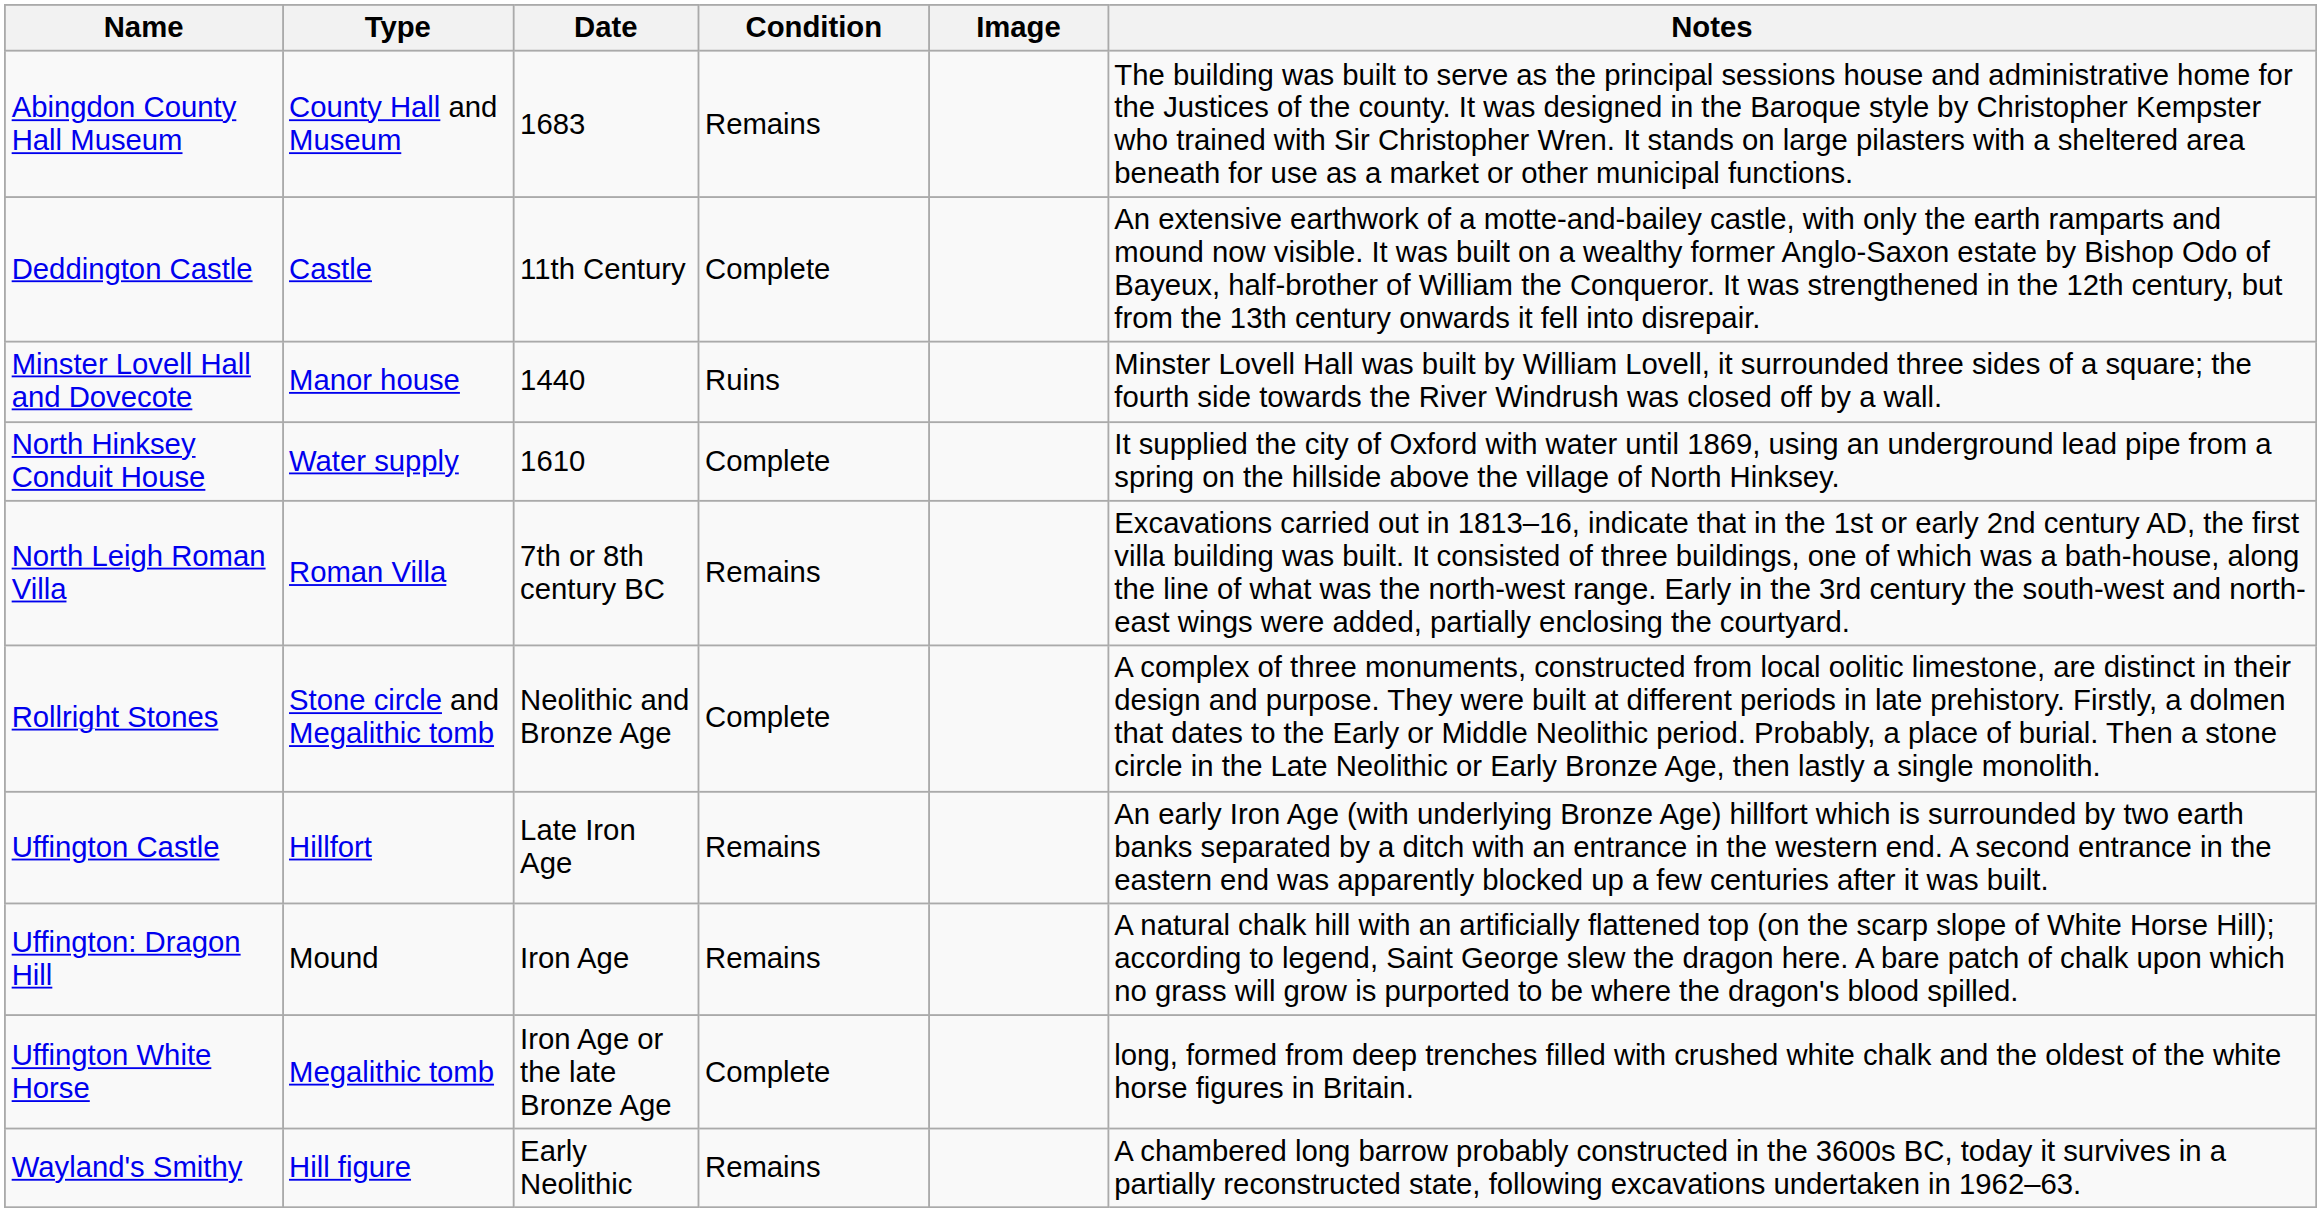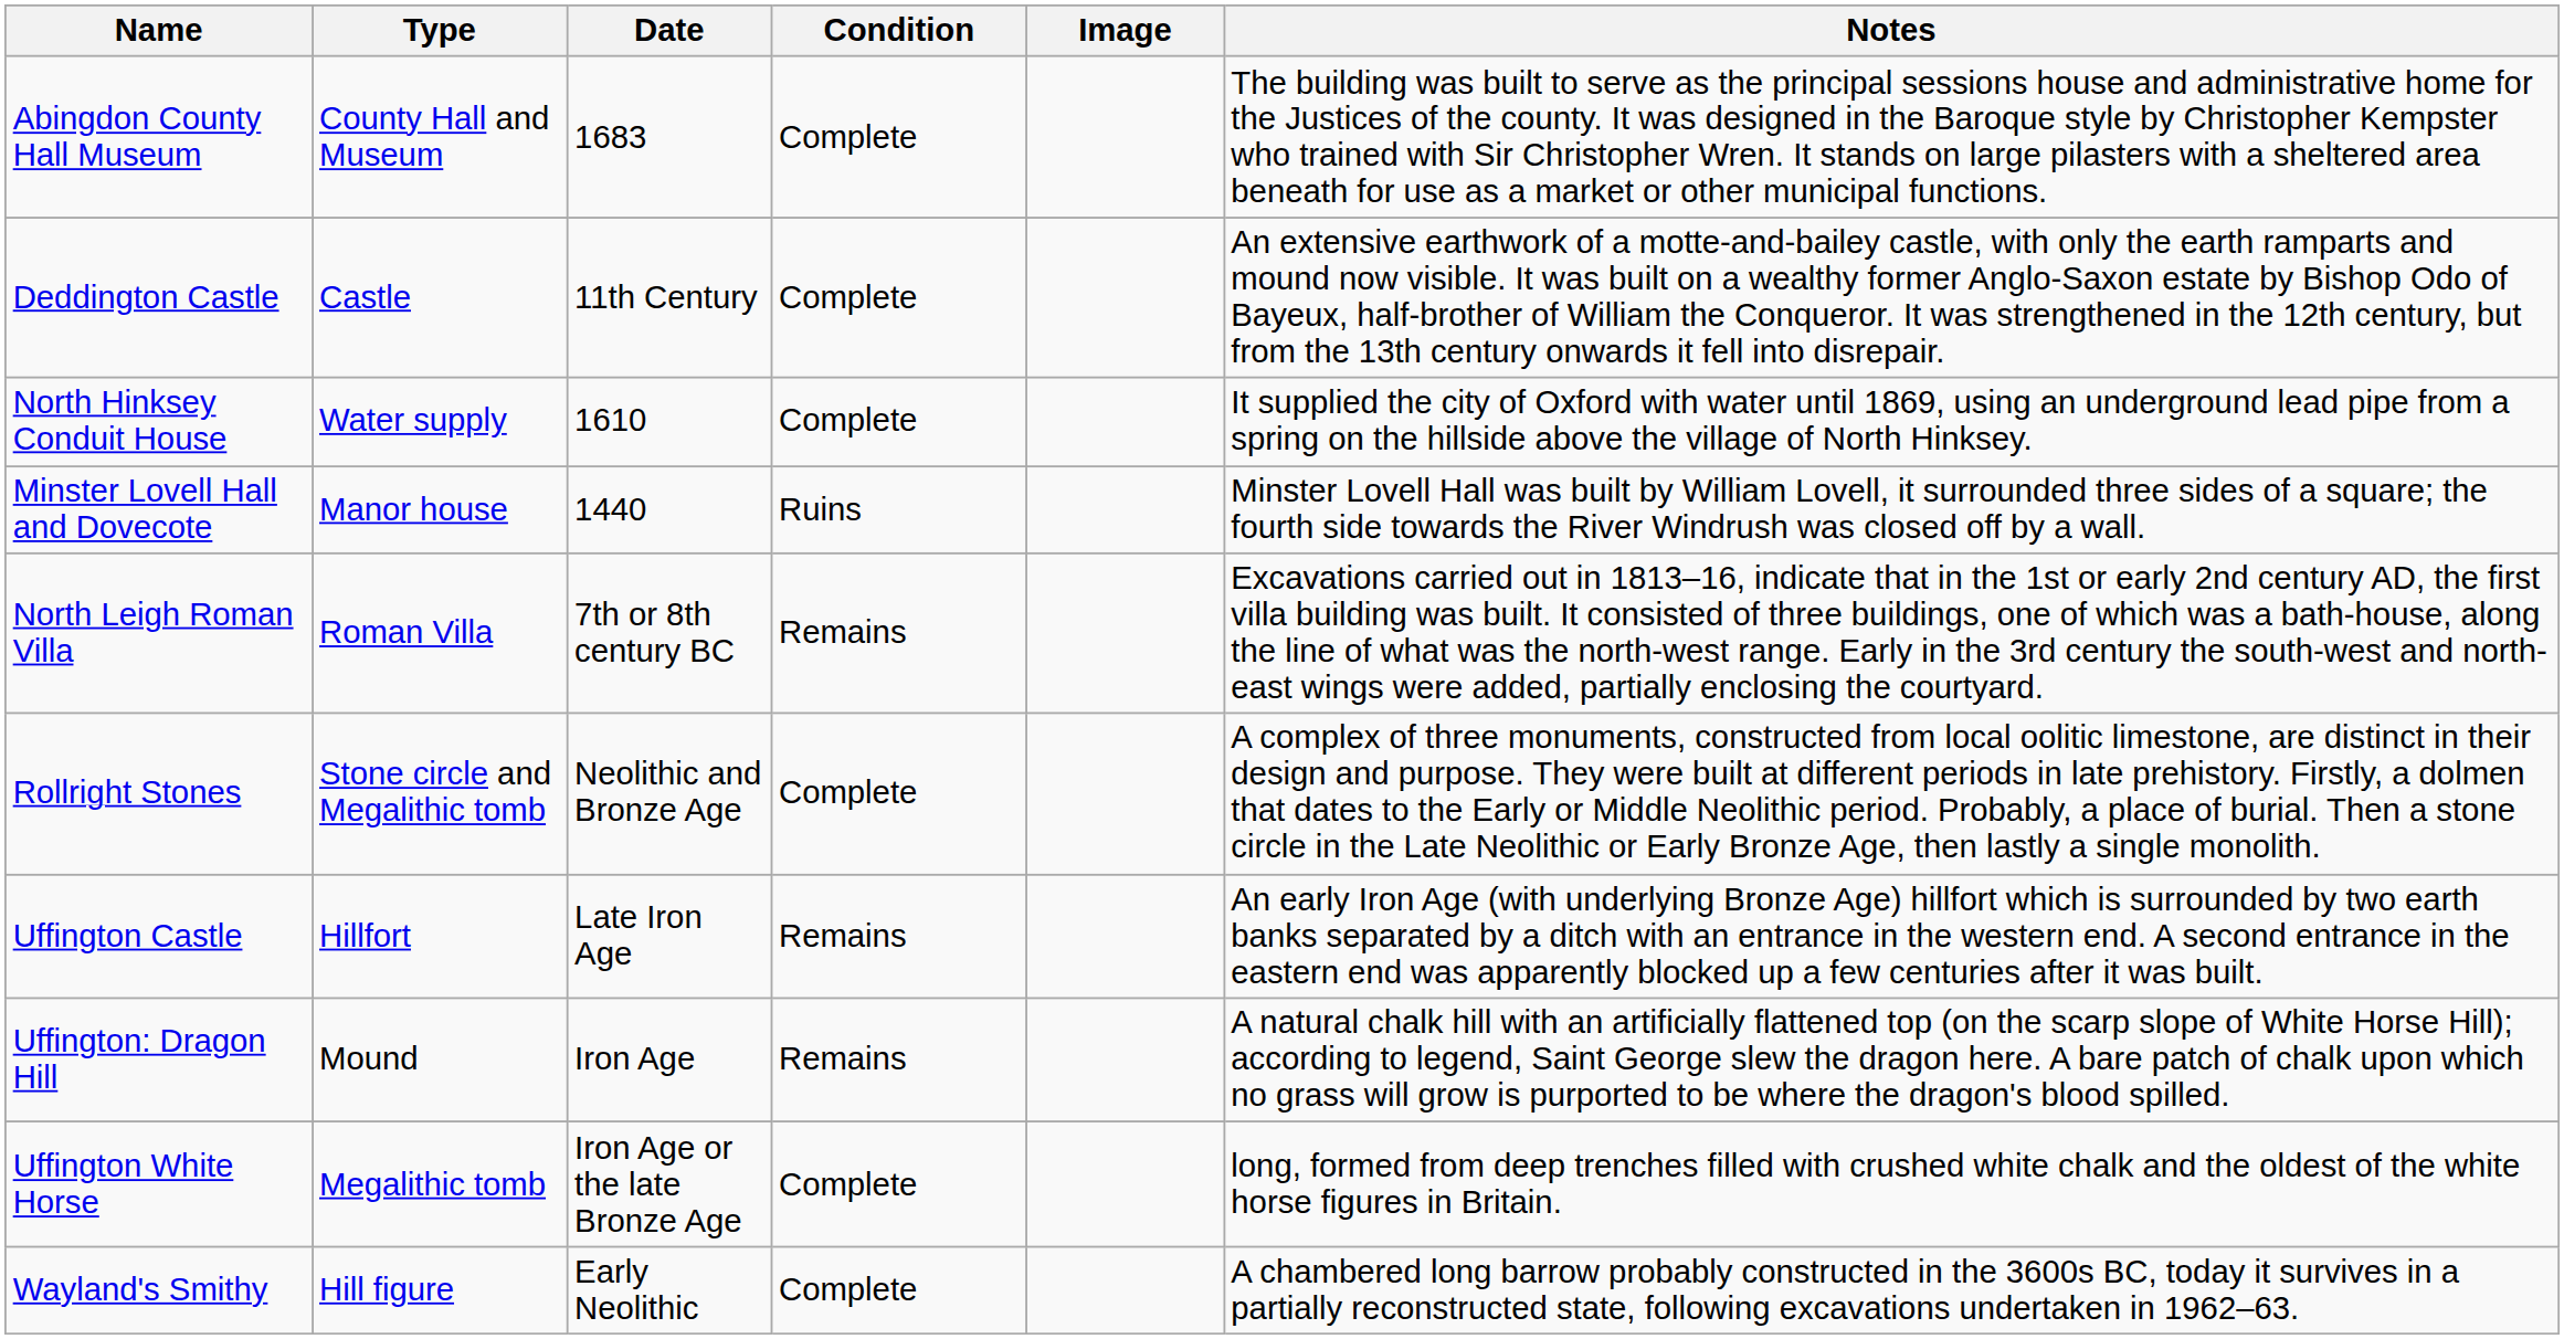 <table class="wikitable sortable" width="100%">
 <tr>
 <th width="12%">Name</th>
 <th width="10%">Type</th>
 <th width="8%">Date</th>
 <th width="10%">Condition</th>
 <th class="unsortable" width="90px">Image</th>
 <th class="unsortable">Notes</th>
 </tr>
 <tr>
 <td><a href='#'>Abingdon County Hall Museum</a></td>
 <td><a href='#'>County Hall</a> and <a href='#'>Museum</a></td>
 <td>1683</td>
-<td>Remains</td>
+<td>Complete</td>
 <td></td>
 <td>The building was built to serve as the principal sessions house and administrative home for the Justices of the county. It was designed in the Baroque style by Christopher Kempster who trained with Sir Christopher Wren. It stands on large pilasters with a sheltered area beneath for use as a market or other municipal functions.</td>
 </tr>
 <tr>
 <td><a href='#'>Deddington Castle</a></td>
 <td><a href='#'>Castle</a></td>
 <td>11th Century</td>
 <td>Complete</td>
 <td></td>
 <td>An extensive earthwork of a motte-and-bailey castle, with only the earth ramparts and mound now visible. It was built on a wealthy former Anglo-Saxon estate by Bishop Odo of Bayeux, half-brother of William the Conqueror. It was strengthened in the 12th century, but from the 13th century onwards it fell into disrepair.</td>
 </tr>
 <tr>
+<td><a href='#'>North Hinksey Conduit House</a></td>
+<td><a href='#'>Water supply</a></td>
+<td>1610</td>
+<td>Complete</td>
+<td></td>
+<td>It supplied the city of Oxford with water until 1869, using an underground lead pipe from a spring on the hillside above the village of North Hinksey.</td>
+</tr>
+<tr>
 <td><a href='#'>Minster Lovell Hall and Dovecote</a></td>
 <td><a href='#'>Manor house</a></td>
 <td>1440</td>
 <td>Ruins</td>
 <td></td>
 <td>Minster Lovell Hall was built by William Lovell, it surrounded three sides of a square; the fourth side towards the River Windrush was closed off by a wall.</td>
-</tr>
-<tr>
-<td><a href='#'>North Hinksey Conduit House</a></td>
-<td><a href='#'>Water supply</a></td>
-<td>1610</td>
-<td>Complete</td>
-<td></td>
-<td>It supplied the city of Oxford with water until 1869, using an underground lead pipe from a spring on the hillside above the village of North Hinksey.</td>
 </tr>
 <tr>
 <td><a href='#'>North Leigh Roman Villa</a></td>
 <td><a href='#'>Roman Villa</a></td>
 <td>7th or 8th century BC</td>
 <td>Remains</td>
 <td></td>
 <td>Excavations carried out in 1813–16, indicate that in the 1st or early 2nd century AD, the first villa building was built. It consisted of three buildings, one of which was a bath-house, along the line of what was the north-west range. Early in the 3rd century the south-west and north-east wings were added, partially enclosing the courtyard.</td>
 </tr>
 <tr>
 <td><a href='#'>Rollright Stones</a></td>
 <td><a href='#'>Stone circle</a> and <a href='#'>Megalithic tomb</a></td>
 <td>Neolithic and Bronze Age</td>
 <td>Complete</td>
 <td></td>
 <td>A complex of three monuments, constructed from local oolitic limestone, are distinct in their design and purpose. They were built at different periods in late prehistory. Firstly, a dolmen that dates to the Early or Middle Neolithic period. Probably, a place of burial. Then a stone circle in the Late Neolithic or Early Bronze Age, then lastly a single monolith.</td>
 </tr>
 <tr>
 <td><a href='#'>Uffington Castle</a></td>
 <td><a href='#'>Hillfort</a></td>
 <td>Late Iron Age</td>
 <td>Remains</td>
 <td></td>
 <td>An early Iron Age (with underlying Bronze Age) hillfort which is surrounded by two earth banks separated by a ditch with an entrance in the western end. A second entrance in the eastern end was apparently blocked up a few centuries after it was built.</td>
 </tr>
 <tr>
 <td><a href='#'>Uffington: Dragon Hill</a></td>
 <td>Mound</td>
 <td>Iron Age</td>
 <td>Remains</td>
 <td></td>
 <td>A natural chalk hill with an artificially flattened top (on the scarp slope of White Horse Hill); according to legend, Saint George slew the dragon here. A bare patch of chalk upon which no grass will grow is purported to be where the dragon's blood spilled.</td>
 </tr>
 <tr>
 <td><a href='#'>Uffington White Horse</a></td>
 <td><a href='#'>Megalithic tomb</a></td>
 <td>Iron Age or the late Bronze Age</td>
 <td>Complete</td>
 <td></td>
 <td> long, formed from deep trenches filled with crushed white chalk and the oldest of the white horse figures in Britain.</td>
 </tr>
 <tr>
 <td><a href='#'>Wayland's Smithy</a></td>
 <td><a href='#'>Hill figure</a></td>
 <td>Early Neolithic</td>
-<td>Remains</td>
+<td>Complete</td>
 <td></td>
 <td>A chambered long barrow probably constructed in the 3600s BC, today it survives in a partially reconstructed state, following excavations undertaken in 1962–63.</td>
 </tr>
 </table>
